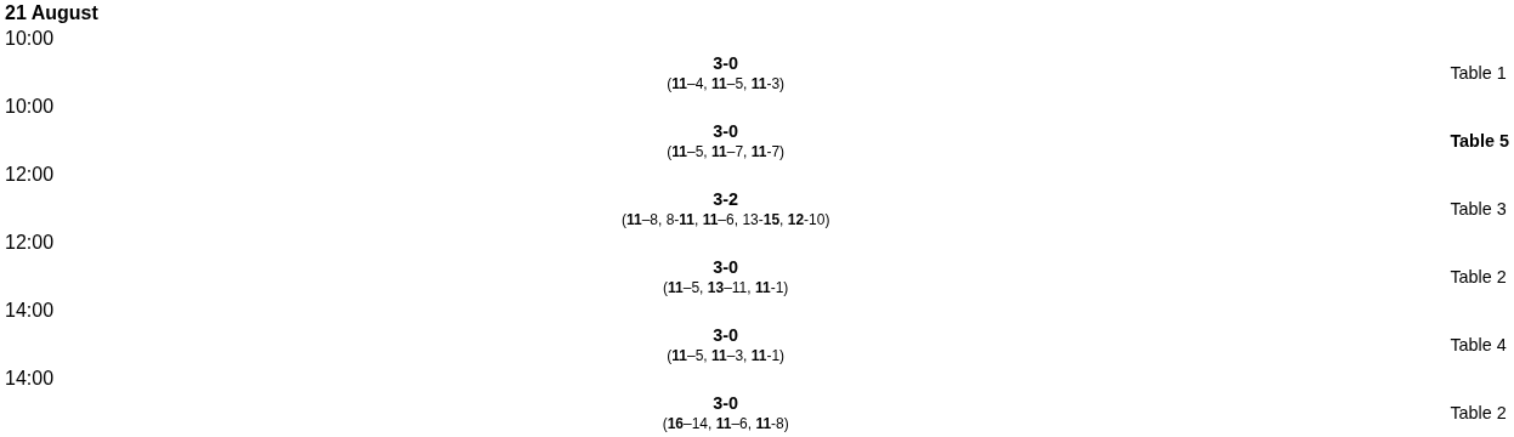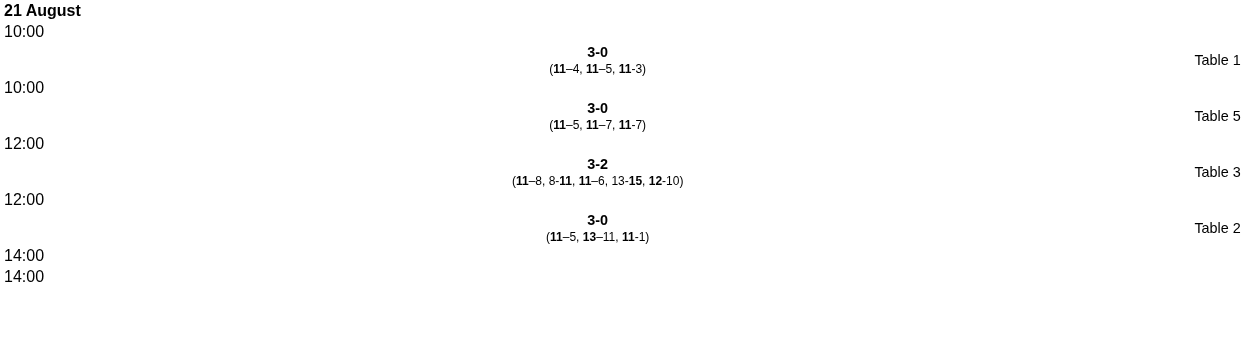 <table style="width:100%;" cellspacing="1">
 <tr>
 <th width=25%></th>
 <th width=10%></th>
 <th width=25%></th>
 </tr>
 <tr>
 <td><strong>21 August</strong></td>
 </tr>
 <tr>
 <td>10:00</td>
 </tr>
 <tr style=font-size:90%>
 <td align=right><strong></strong></td>
 <td align=center><strong> 3-0 </strong><br><small>(<strong>11</strong>–4, <strong>11</strong>–5, <strong>11</strong>-3)</small></td>
 <td></td>
 <td>Table 1</td>
 </tr>
 <tr>
 <td>10:00</td>
 </tr>
 <tr style=font-size:90%>
 <td align=right><strong></strong></td>
 <td align=center><strong> 3-0 </strong><br><small>(<strong>11</strong>–5, <strong>11</strong>–7, <strong>11</strong>-7)</small></td>
 <td></td>
-<td><strong>Table 5</strong></td>
+<td>Table 5</td>
 </tr>
 <tr>
 <td>12:00</td>
 </tr>
 <tr style=font-size:90%>
 <td align=right><strong></strong></td>
 <td align=center><strong> 3-2 </strong><br><small>(<strong>11</strong>–8, 8-<strong>11</strong>, <strong>11</strong>–6, 13-<strong>15</strong>, <strong>12</strong>-10)</small></td>
 <td></td>
 <td>Table 3</td>
 </tr>
 <tr>
 <td>12:00</td>
 </tr>
 <tr style=font-size:90%>
 <td align=right><strong></strong></td>
 <td align=center><strong> 3-0 </strong><br><small>(<strong>11</strong>–5, <strong>13</strong>–11, <strong>11</strong>-1)</small></td>
 <td></td>
 <td>Table 2</td>
 </tr>
 <tr>
 <td>14:00</td>
 </tr>
-<tr style=font-size:90%>
-<td align=right><strong></strong></td>
-<td align=center><strong> 3-0 </strong><br><small>(<strong>11</strong>–5, <strong>11</strong>–3, <strong>11</strong>-1)</small></td>
-<td></td>
-<td>Table 4</td>
-</tr>
 <tr>
 <td>14:00</td>
 </tr>
-<tr style=font-size:90%>
-<td align=right><strong></strong></td>
-<td align=center><strong> 3-0 </strong><br><small>(<strong>16</strong>–14, <strong>11</strong>–6, <strong>11</strong>-8)</small></td>
-<td></td>
-<td>Table 2</td>
-</tr>
 </table>
